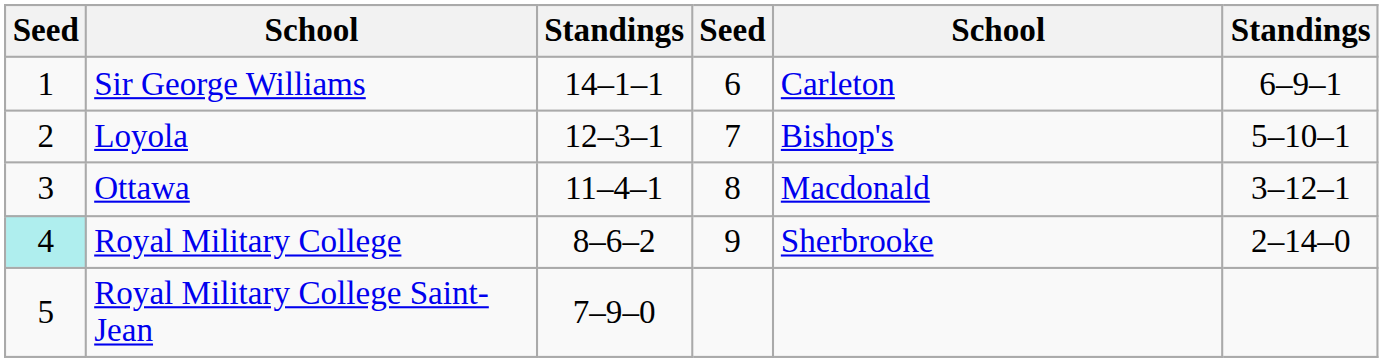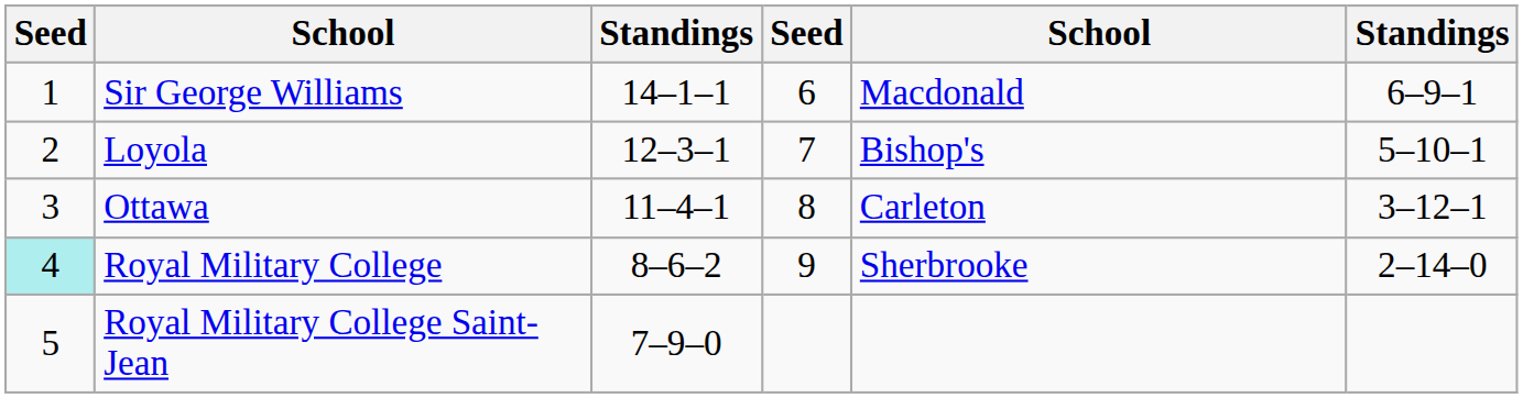 <table class="wikitable">
 <tr>
 <th>Seed</th>
 <th style="width:210px">School</th>
 <th>Standings</th>
 <th>Seed</th>
 <th style="width:210px">School</th>
 <th>Standings</th>
 </tr>
 <tr>
 <td align=center>1</td>
 <td><a href='#'>Sir George Williams</a></td>
 <td align=center>14–1–1</td>
 <td align=center>6</td>
-<td><a href='#'>Carleton</a></td>
+<td><a href='#'>Macdonald</a></td>
 <td align=center>6–9–1</td>
 </tr>
 <tr>
 <td align=center>2</td>
 <td><a href='#'>Loyola</a></td>
 <td align=center>12–3–1</td>
 <td align=center>7</td>
 <td><a href='#'>Bishop's</a></td>
 <td align=center>5–10–1</td>
 </tr>
 <tr>
 <td align=center>3</td>
 <td><a href='#'>Ottawa</a></td>
 <td align=center>11–4–1</td>
 <td align=center>8</td>
-<td><a href='#'>Macdonald</a></td>
+<td><a href='#'>Carleton</a></td>
 <td align=center>3–12–1</td>
 </tr>
 <tr>
 <td align=center style="background: paleturquoise;">4</td>
 <td><a href='#'>Royal Military College</a></td>
 <td align=center>8–6–2</td>
 <td align=center>9</td>
 <td><a href='#'>Sherbrooke</a></td>
 <td align=center>2–14–0</td>
 </tr>
 <tr>
 <td align=center>5</td>
 <td><a href='#'>Royal Military College Saint-Jean</a></td>
 <td align=center>7–9–0</td>
 <td></td>
 <td></td>
 <td></td>
 </tr>
 </table>
